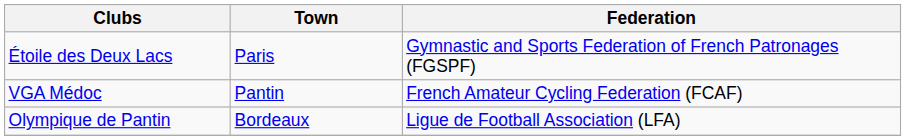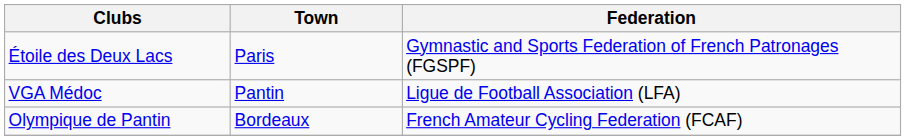 <table class="wikitable">
 <tr>
 <th width=200px>Clubs</th>
 <th width=150px>Town</th>
 <th width=450px>Federation</th>
 </tr>
 <tr>
 <td> <a href='#'>Étoile des Deux Lacs</a></td>
 <td><a href='#'>Paris</a></td>
 <td><a href='#'>Gymnastic and Sports Federation of French Patronages</a> (FGSPF)</td>
 </tr>
 <tr>
 <td> <a href='#'>VGA Médoc</a></td>
 <td><a href='#'>Pantin</a></td>
-<td><a href='#'>French Amateur Cycling Federation</a> (FCAF)</td>
+<td><a href='#'>Ligue de Football Association</a> (LFA)</td>
 </tr>
 <tr>
 <td> <a href='#'>Olympique de Pantin</a></td>
 <td><a href='#'>Bordeaux</a></td>
-<td><a href='#'>Ligue de Football Association</a> (LFA)</td>
+<td><a href='#'>French Amateur Cycling Federation</a> (FCAF)</td>
 </tr>
 <tr>
 </tr>
 </table>
